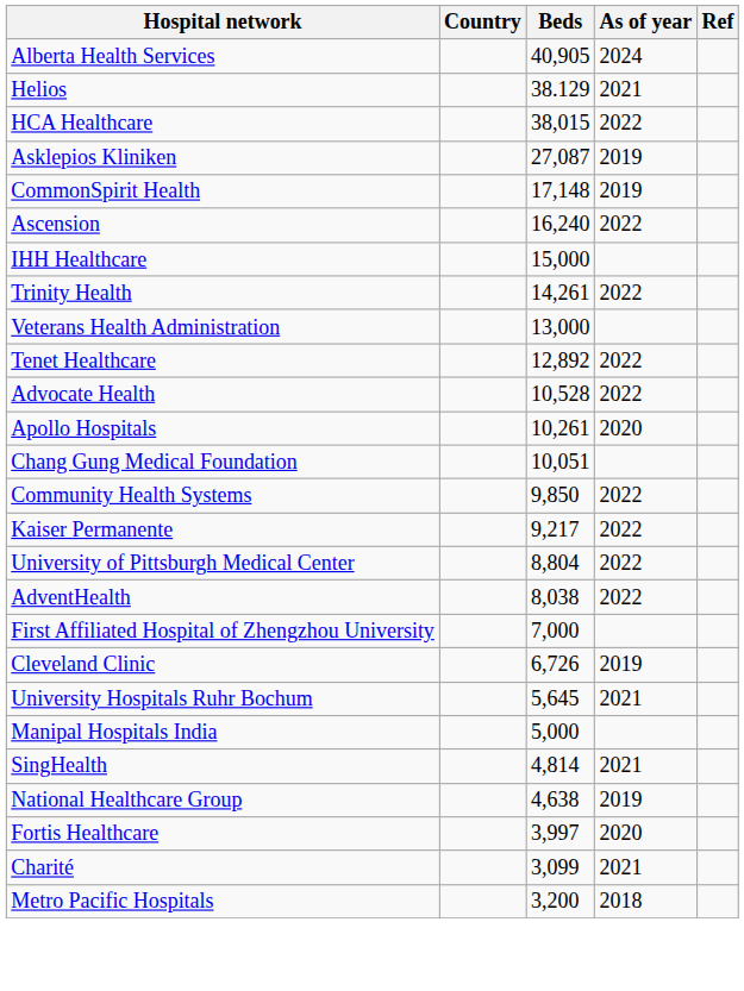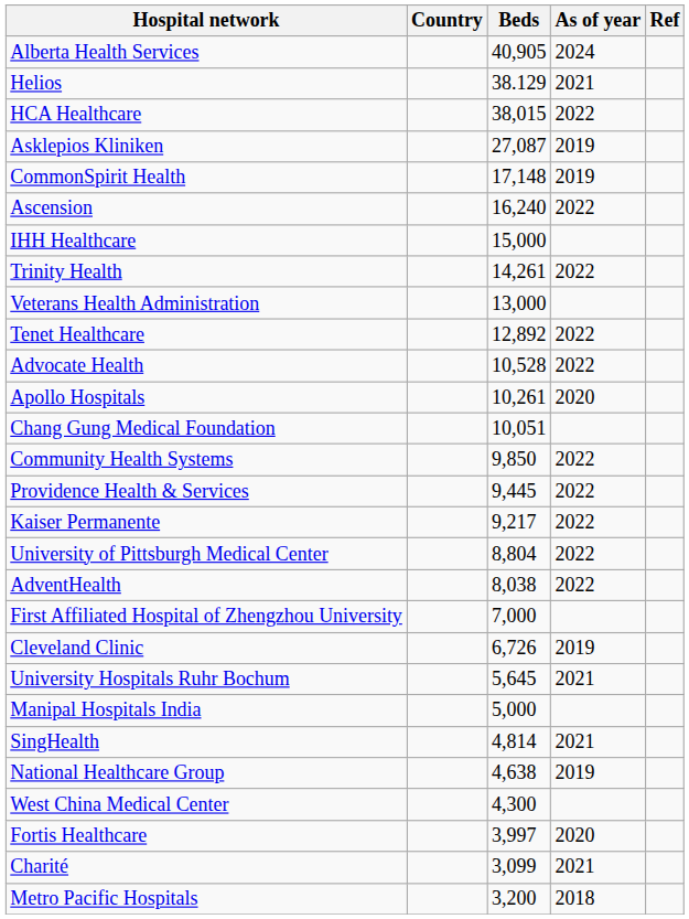 <table class="wikitable sortable" style="margin-left: auto; margin-right: auto; border: none;">
 <tr>
 <th>Hospital network</th>
 <th>Country</th>
 <th>Beds</th>
 <th>As of year</th>
 <th>Ref</th>
 </tr>
 <tr>
 <td><a href='#'>Alberta Health Services</a></td>
 <td></td>
 <td>40,905</td>
 <td>2024</td>
 <td></td>
 </tr>
 <tr>
 <td><a href='#'>Helios</a></td>
 <td></td>
 <td>38.129</td>
 <td>2021</td>
 <td></td>
 </tr>
 <tr>
 <td><a href='#'>HCA Healthcare</a></td>
 <td></td>
 <td>38,015</td>
 <td>2022</td>
 <td></td>
 </tr>
 <tr>
 <td><a href='#'>Asklepios Kliniken</a></td>
 <td></td>
 <td>27,087</td>
 <td>2019</td>
 <td></td>
 </tr>
 <tr>
 <td><a href='#'>CommonSpirit Health</a></td>
 <td></td>
 <td>17,148</td>
 <td>2019</td>
 <td></td>
 </tr>
 <tr>
 <td><a href='#'>Ascension</a></td>
 <td></td>
 <td>16,240</td>
 <td>2022</td>
 <td></td>
 </tr>
 <tr>
 <td><a href='#'>IHH Healthcare</a></td>
 <td></td>
 <td>15,000</td>
 <td></td>
 <td></td>
 </tr>
 <tr>
 <td><a href='#'>Trinity Health</a></td>
 <td></td>
 <td>14,261</td>
 <td>2022</td>
 <td></td>
 </tr>
 <tr>
 <td><a href='#'>Veterans Health Administration</a></td>
 <td></td>
 <td>13,000</td>
 <td></td>
 <td></td>
 </tr>
 <tr>
 <td><a href='#'>Tenet Healthcare</a></td>
 <td></td>
 <td>12,892</td>
 <td>2022</td>
 <td></td>
 </tr>
 <tr>
 <td><a href='#'>Advocate Health</a></td>
 <td></td>
 <td>10,528</td>
 <td>2022</td>
 <td></td>
 </tr>
 <tr>
 <td><a href='#'>Apollo Hospitals</a></td>
 <td></td>
 <td>10,261</td>
 <td>2020</td>
 <td></td>
 </tr>
 <tr>
 <td><a href='#'>Chang Gung Medical Foundation</a></td>
 <td></td>
 <td>10,051</td>
 <td></td>
 <td></td>
 </tr>
 <tr>
 <td><a href='#'>Community Health Systems</a></td>
 <td></td>
 <td>9,850</td>
 <td>2022</td>
 <td></td>
 </tr>
 <tr>
+<td><a href='#'>Providence Health & Services</a></td>
+<td></td>
+<td>9,445</td>
+<td>2022</td>
+<td></td>
+</tr>
+<tr>
 <td><a href='#'>Kaiser Permanente</a></td>
 <td></td>
 <td>9,217</td>
 <td>2022</td>
 <td></td>
 </tr>
 <tr>
 <td><a href='#'>University of Pittsburgh Medical Center</a></td>
 <td></td>
 <td>8,804</td>
 <td>2022</td>
 <td></td>
 </tr>
 <tr>
 <td><a href='#'>AdventHealth</a></td>
 <td></td>
 <td>8,038</td>
 <td>2022</td>
 <td></td>
 </tr>
 <tr>
 <td><a href='#'>First Affiliated Hospital of Zhengzhou University</a></td>
 <td></td>
 <td>7,000</td>
 <td></td>
 <td></td>
 </tr>
 <tr>
 <td><a href='#'>Cleveland Clinic</a></td>
 <td></td>
 <td>6,726</td>
 <td>2019</td>
 <td></td>
 </tr>
 <tr>
 <td><a href='#'>University Hospitals Ruhr Bochum</a></td>
 <td></td>
 <td>5,645</td>
 <td>2021</td>
 <td></td>
 </tr>
 <tr>
 <td><a href='#'>Manipal Hospitals India</a></td>
 <td></td>
 <td>5,000</td>
 <td></td>
 <td></td>
 </tr>
 <tr>
 <td><a href='#'>SingHealth</a></td>
 <td></td>
 <td>4,814</td>
 <td>2021</td>
 <td></td>
 </tr>
 <tr>
 <td><a href='#'>National Healthcare Group</a></td>
 <td></td>
 <td>4,638</td>
 <td>2019</td>
 <td></td>
 </tr>
 <tr>
+<td><a href='#'>West China Medical Center</a></td>
+<td></td>
+<td>4,300</td>
+<td></td>
+<td></td>
+</tr>
+<tr>
 <td><a href='#'>Fortis Healthcare</a></td>
 <td></td>
 <td>3,997</td>
 <td>2020</td>
 <td></td>
 </tr>
 <tr>
 <td><a href='#'>Charité</a></td>
 <td></td>
 <td>3,099</td>
 <td>2021</td>
 <td></td>
 </tr>
 <tr>
 <td><a href='#'>Metro Pacific Hospitals</a></td>
 <td></td>
 <td>3,200</td>
 <td>2018</td>
 <td></td>
 </tr>
 </table>
